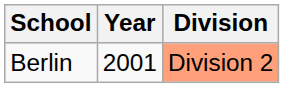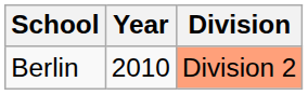 <table class="wikitable">
 <tr>
 <th>School</th>
 <th>Year</th>
 <th>Division</th>
 </tr>
 <tr>
 <td>Berlin</td>
-<td>2001</td>
+<td>2010</td>
 <td style="background: lightsalmon;">Division 2</td>
 </tr>
 </table>
